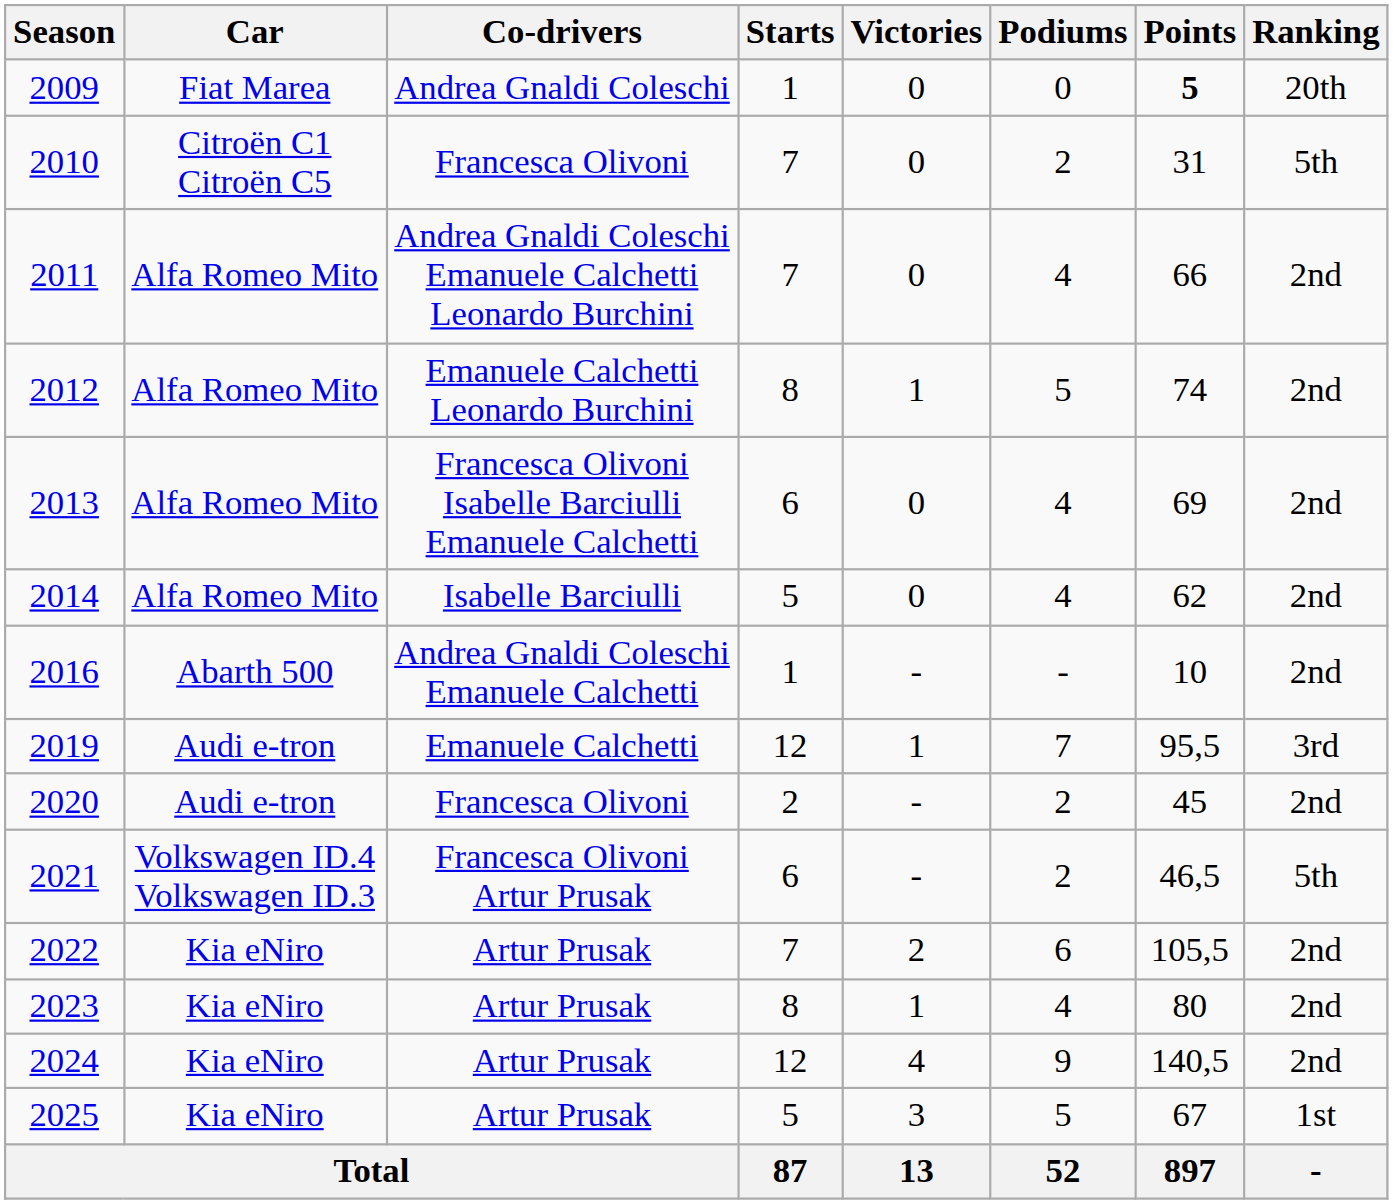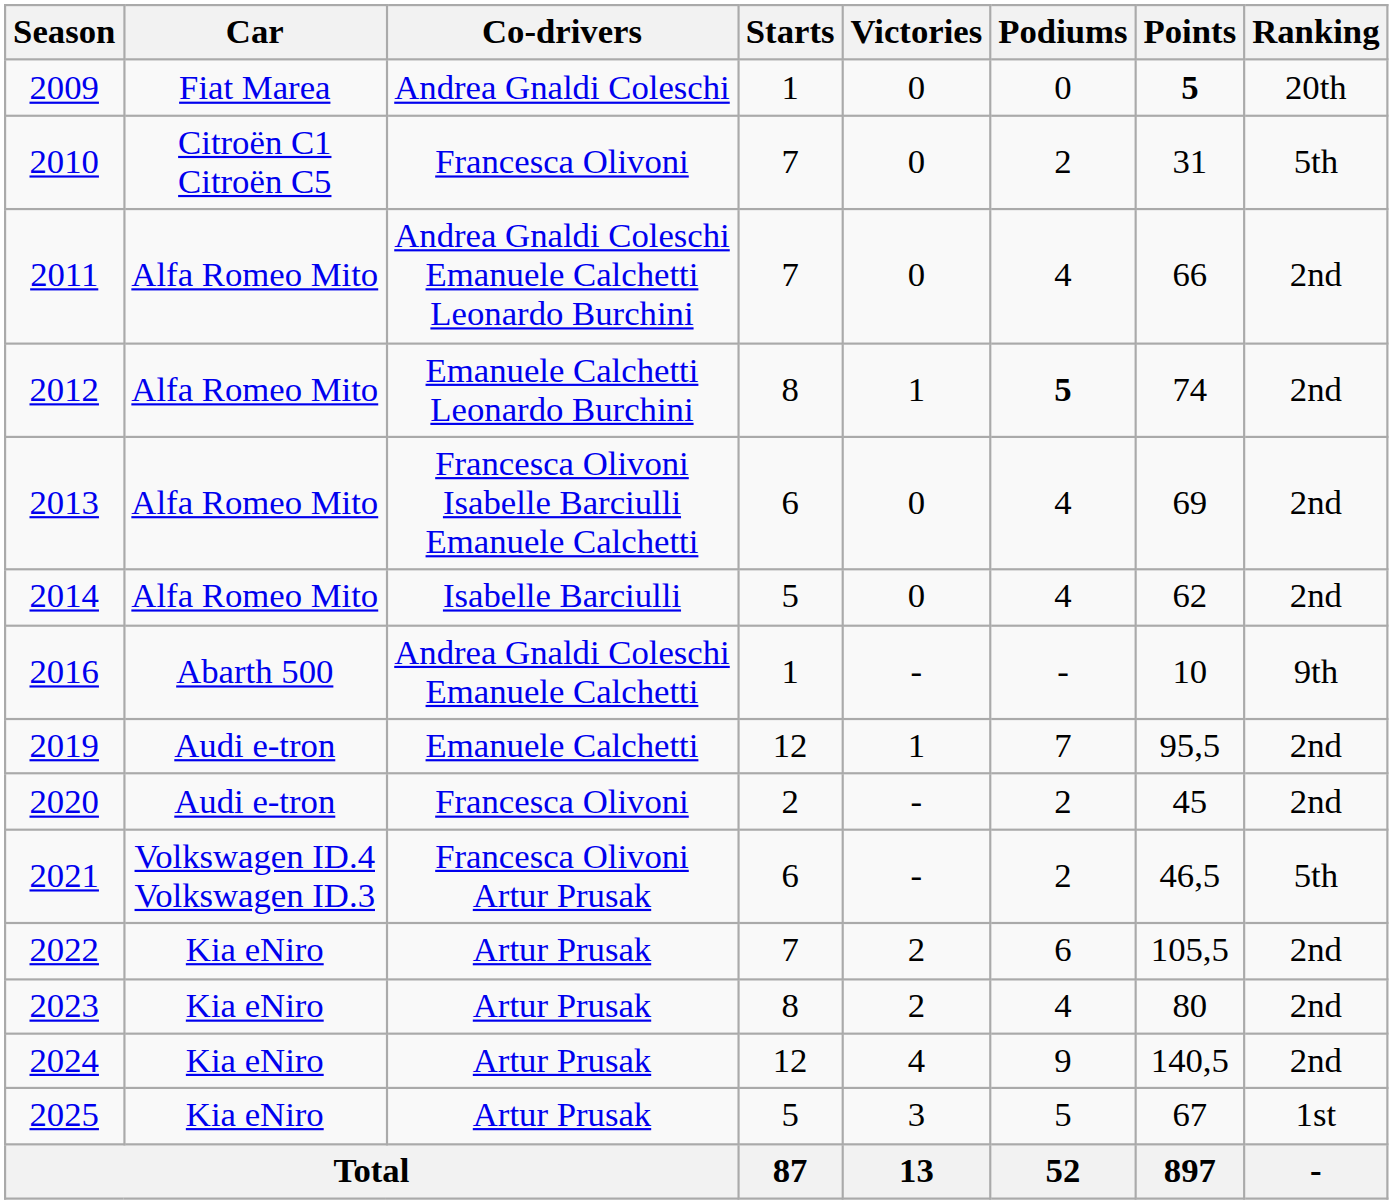 <table class="wikitable" style="text-align: center">
 <tr>
 <th>Season</th>
 <th>Car</th>
 <th>Co-drivers</th>
 <th>Starts</th>
 <th>Victories</th>
 <th>Podiums</th>
 <th>Points</th>
 <th>Ranking</th>
 </tr>
 <tr>
 <td><a href='#'>2009</a></td>
 <td> <a href='#'>Fiat Marea</a></td>
 <td> <a href='#'>Andrea Gnaldi Coleschi</a></td>
 <td>1</td>
 <td>0</td>
 <td>0</td>
 <td><strong>5</strong></td>
 <td>20th</td>
 </tr>
 <tr>
 <td><a href='#'>2010</a></td>
 <td> <a href='#'>Citroën C1</a><br> <a href='#'>Citroën C5</a></td>
 <td> <a href='#'>Francesca Olivoni</a></td>
 <td>7</td>
 <td>0</td>
 <td>2</td>
 <td>31</td>
 <td>5th</td>
 </tr>
 <tr>
 <td><a href='#'>2011</a></td>
 <td> <a href='#'>Alfa Romeo Mito</a></td>
 <td> <a href='#'>Andrea Gnaldi Coleschi</a><br> <a href='#'>Emanuele Calchetti</a><br> <a href='#'>Leonardo Burchini</a></td>
 <td>7</td>
 <td>0</td>
 <td>4</td>
 <td>66</td>
 <td>2nd</td>
 </tr>
 <tr>
 <td><a href='#'>2012</a></td>
 <td> <a href='#'>Alfa Romeo Mito</a></td>
 <td> <a href='#'>Emanuele Calchetti</a><br> <a href='#'>Leonardo Burchini</a></td>
 <td>8</td>
 <td>1</td>
-<td>5</td>
+<td><strong>5</strong></td>
 <td>74</td>
 <td>2nd</td>
 </tr>
 <tr>
 <td><a href='#'>2013</a></td>
 <td> <a href='#'>Alfa Romeo Mito</a></td>
 <td> <a href='#'>Francesca Olivoni</a><br> <a href='#'>Isabelle Barciulli</a><br> <a href='#'>Emanuele Calchetti</a></td>
 <td>6</td>
 <td>0</td>
 <td>4</td>
 <td>69</td>
 <td>2nd</td>
 </tr>
 <tr>
 <td><a href='#'>2014</a></td>
 <td> <a href='#'>Alfa Romeo Mito</a></td>
 <td> <a href='#'>Isabelle Barciulli</a></td>
 <td>5</td>
 <td>0</td>
 <td>4</td>
 <td>62</td>
 <td>2nd</td>
 </tr>
 <tr>
 <td><a href='#'>2016</a></td>
 <td> <a href='#'>Abarth 500</a></td>
 <td> <a href='#'>Andrea Gnaldi Coleschi</a><br> <a href='#'>Emanuele Calchetti</a></td>
 <td>1</td>
 <td>-</td>
 <td>-</td>
 <td>10</td>
-<td>2nd</td>
+<td>9th</td>
 </tr>
 <tr>
 <td><a href='#'>2019</a></td>
 <td> <a href='#'>Audi e-tron</a></td>
 <td> <a href='#'>Emanuele Calchetti</a></td>
 <td>12</td>
 <td>1</td>
 <td>7</td>
 <td>95,5</td>
-<td>3rd</td>
+<td>2nd</td>
 </tr>
 <tr>
 <td><a href='#'>2020</a></td>
 <td> <a href='#'>Audi e-tron</a></td>
 <td> <a href='#'>Francesca Olivoni</a></td>
 <td>2</td>
 <td>-</td>
 <td>2</td>
 <td>45</td>
 <td>2nd</td>
 </tr>
 <tr>
 <td><a href='#'>2021</a></td>
 <td> <a href='#'>Volkswagen ID.4</a><br> <a href='#'>Volkswagen ID.3</a></td>
 <td> <a href='#'>Francesca Olivoni</a><br> <a href='#'>Artur Prusak</a></td>
 <td>6</td>
 <td>-</td>
 <td>2</td>
 <td>46,5</td>
 <td>5th</td>
 </tr>
 <tr>
 <td><a href='#'>2022</a></td>
 <td> <a href='#'>Kia eNiro</a></td>
 <td> <a href='#'>Artur Prusak</a></td>
 <td>7</td>
 <td>2</td>
 <td>6</td>
 <td>105,5</td>
 <td>2nd</td>
 </tr>
 <tr>
 <td><a href='#'>2023</a></td>
 <td> <a href='#'>Kia eNiro</a></td>
 <td> <a href='#'>Artur Prusak</a></td>
 <td>8</td>
-<td>1</td>
+<td>2</td>
 <td>4</td>
 <td>80</td>
 <td>2nd</td>
 </tr>
 <tr>
 <td><a href='#'>2024</a></td>
 <td> <a href='#'>Kia eNiro</a></td>
 <td> <a href='#'>Artur Prusak</a></td>
 <td>12</td>
 <td>4</td>
 <td>9</td>
 <td>140,5</td>
 <td>2nd</td>
 </tr>
 <tr>
 <td><a href='#'>2025</a></td>
 <td> <a href='#'>Kia eNiro</a></td>
 <td> <a href='#'>Artur Prusak</a></td>
 <td>5</td>
 <td>3</td>
 <td>5</td>
 <td>67</td>
 <td>1st</td>
 </tr>
 <tr>
 <th colspan="3">Total</th>
 <th>87</th>
 <th>13</th>
 <th>52</th>
 <th>897</th>
 <th>-</th>
 </tr>
 </table>
